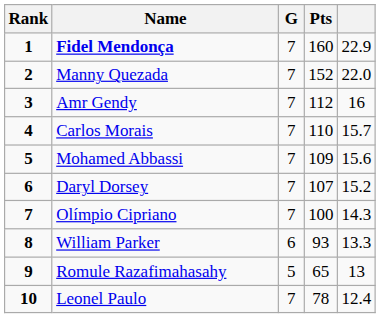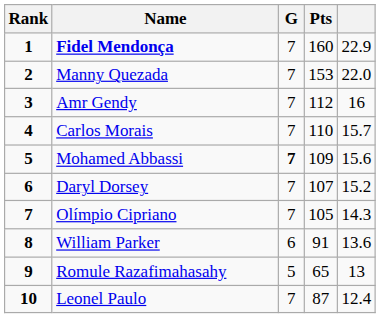 <table class="wikitable" style="text-align:center; font-size:90%;">
 <tr>
 <th width=10px>Rank</th>
 <th width=185px>Name</th>
 <th width=15px>G</th>
 <th width=10px>Pts</th>
 <th width=10px></th>
 </tr>
 <tr>
 <td><strong>1</strong></td>
 <td align=left> <strong><a href='#'>Fidel Mendonça</a></strong></td>
 <td>7</td>
 <td>160</td>
 <td>22.9</td>
 </tr>
 <tr>
 <td><strong>2</strong></td>
 <td align=left> <a href='#'>Manny Quezada</a></td>
 <td>7</td>
-<td>152</td>
+<td>153</td>
 <td>22.0</td>
 </tr>
 <tr>
 <td><strong>3</strong></td>
 <td align=left> <a href='#'>Amr Gendy</a></td>
 <td>7</td>
 <td>112</td>
 <td>16</td>
 </tr>
 <tr>
 <td><strong>4</strong></td>
 <td align=left> <a href='#'>Carlos Morais</a></td>
 <td>7</td>
 <td>110</td>
 <td>15.7</td>
 </tr>
 <tr>
 <td><strong>5</strong></td>
 <td align=left> <a href='#'>Mohamed Abbassi</a></td>
-<td>7</td>
+<td><strong>7</strong></td>
 <td>109</td>
 <td>15.6</td>
 </tr>
 <tr>
 <td><strong>6</strong></td>
 <td align=left> <a href='#'>Daryl Dorsey</a></td>
 <td>7</td>
 <td>107</td>
 <td>15.2</td>
 </tr>
 <tr>
 <td><strong>7</strong></td>
 <td align=left> <a href='#'>Olímpio Cipriano</a></td>
 <td>7</td>
-<td>100</td>
+<td>105</td>
 <td>14.3</td>
 </tr>
 <tr>
 <td><strong>8</strong></td>
 <td align=left> <a href='#'>William Parker</a></td>
 <td>6</td>
-<td>93</td>
-<td>13.3</td>
+<td>91</td>
+<td>13.6</td>
 </tr>
 <tr>
 <td><strong>9</strong></td>
 <td align=left> <a href='#'>Romule Razafimahasahy</a></td>
 <td>5</td>
 <td>65</td>
 <td>13</td>
 </tr>
 <tr>
 <td><strong>10</strong></td>
 <td align=left> <a href='#'>Leonel Paulo</a></td>
 <td>7</td>
-<td>78</td>
+<td>87</td>
 <td>12.4</td>
 </tr>
 </table>
